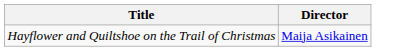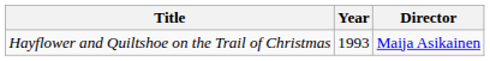 <table class="wikitable">
 <tr>
 <th>Title</th>
+<th>Year</th>
 <th>Director</th>
 </tr>
 <tr>
 <td><em>Hayflower and Quiltshoe on the Trail of Christmas</em></td>
+<td>1993</td>
 <td><a href='#'>Maija Asikainen</a></td>
 </tr>
 </table>
